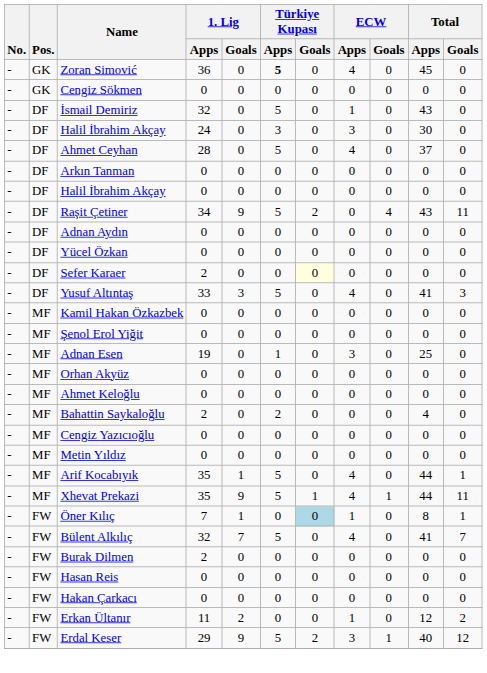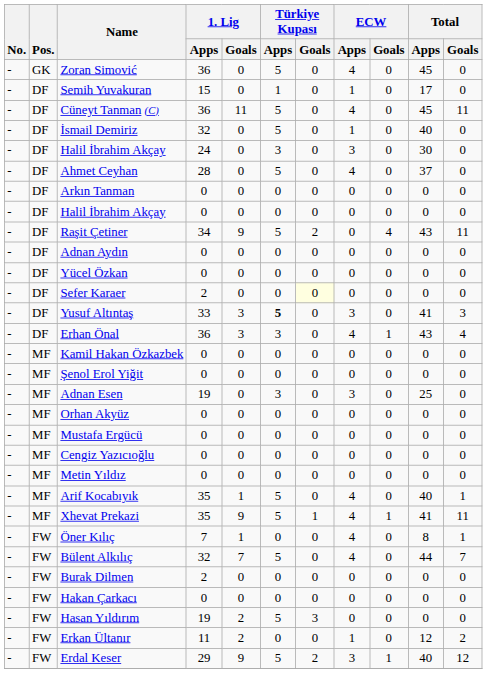 <table class="wikitable" style="text-align:center">
 <tr>
 <th rowspan="2" valign="bottom">No.</th>
 <th rowspan="2" valign="bottom">Pos.</th>
 <th rowspan="2">Name</th>
 <th colspan="2" width="85"><a href='#'>1. Lig</a></th>
 <th colspan="2" width="85"><a href='#'>Türkiye Kupası</a></th>
 <th colspan="2" width="85"><a href='#'>ECW</a></th>
 <th colspan="2" width="85">Total</th>
 </tr>
 <tr>
 <th>Apps</th>
 <th>Goals</th>
 <th>Apps</th>
 <th>Goals</th>
 <th>Apps</th>
 <th>Goals</th>
 <th>Apps</th>
 <th>Goals</th>
 </tr>
 <tr>
 <td align="left">-</td>
 <td align="left">GK</td>
 <td align="left"> <a href='#'>Zoran Simović</a></td>
 <td>36</td>
 <td>0</td>
-<td><strong>5</strong></td>
+<td>5</td>
 <td>0</td>
 <td>4</td>
 <td>0</td>
 <td>45</td>
 <td>0</td>
 </tr>
 <tr>
 <td align="left">-</td>
-<td align="left">GK</td>
-<td align="left"> <a href='#'>Cengiz Sökmen</a></td>
+<td align="left">DF</td>
+<td align="left"> <a href='#'>Semih Yuvakuran</a></td>
+<td>15</td>
 <td>0</td>
+<td>1</td>
 <td>0</td>
+<td>1</td>
 <td>0</td>
+<td>17</td>
 <td>0</td>
+</tr>
+<tr>
+<td align="left">-</td>
+<td align="left">DF</td>
+<td align="left"> <a href='#'>Cüneyt Tanman</a> <small><em><a href='#'>(C)</a></em></small></td>
+<td>36</td>
+<td>11</td>
+<td>5</td>
 <td>0</td>
+<td>4</td>
 <td>0</td>
-<td>0</td>
-<td>0</td>
+<td>45</td>
+<td>11</td>
 </tr>
 <tr>
 <td align="left">-</td>
 <td align="left">DF</td>
 <td align="left"> <a href='#'>İsmail Demiriz</a></td>
 <td>32</td>
 <td>0</td>
 <td>5</td>
 <td>0</td>
 <td>1</td>
 <td>0</td>
-<td>43</td>
+<td>40</td>
 <td>0</td>
 </tr>
 <tr>
 <td align="left">-</td>
 <td align="left">DF</td>
 <td align="left"> <a href='#'>Halil İbrahim Akçay</a></td>
 <td>24</td>
 <td>0</td>
 <td>3</td>
 <td>0</td>
 <td>3</td>
 <td>0</td>
 <td>30</td>
 <td>0</td>
 </tr>
 <tr>
 <td align="left">-</td>
 <td align="left">DF</td>
 <td align="left"> <a href='#'>Ahmet Ceyhan</a></td>
 <td>28</td>
 <td>0</td>
 <td>5</td>
 <td>0</td>
 <td>4</td>
 <td>0</td>
 <td>37</td>
 <td>0</td>
 </tr>
 <tr>
 <td align="left">-</td>
 <td align="left">DF</td>
 <td align="left"> <a href='#'>Arkın Tanman</a></td>
 <td>0</td>
 <td>0</td>
 <td>0</td>
 <td>0</td>
 <td>0</td>
 <td>0</td>
 <td>0</td>
 <td>0</td>
 </tr>
 <tr>
 <td align="left">-</td>
 <td align="left">DF</td>
 <td align="left"> <a href='#'>Halil İbrahim Akçay</a></td>
 <td>0</td>
 <td>0</td>
 <td>0</td>
 <td>0</td>
 <td>0</td>
 <td>0</td>
 <td>0</td>
 <td>0</td>
 </tr>
 <tr>
 <td align="left">-</td>
 <td align="left">DF</td>
 <td align="left"> <a href='#'>Raşit Çetiner</a></td>
 <td>34</td>
 <td>9</td>
 <td>5</td>
 <td>2</td>
 <td>0</td>
 <td>4</td>
 <td>43</td>
 <td>11</td>
 </tr>
 <tr>
 <td align="left">-</td>
 <td align="left">DF</td>
 <td align="left"> <a href='#'>Adnan Aydın</a></td>
 <td>0</td>
 <td>0</td>
 <td>0</td>
 <td>0</td>
 <td>0</td>
 <td>0</td>
 <td>0</td>
 <td>0</td>
 </tr>
 <tr>
 <td align="left">-</td>
 <td align="left">DF</td>
 <td align="left"> <a href='#'>Yücel Özkan</a></td>
 <td>0</td>
 <td>0</td>
 <td>0</td>
 <td>0</td>
 <td>0</td>
 <td>0</td>
 <td>0</td>
 <td>0</td>
 </tr>
 <tr>
 <td align="left">-</td>
 <td align="left">DF</td>
 <td align="left"> <a href='#'>Sefer Karaer</a></td>
 <td>2</td>
 <td>0</td>
 <td>0</td>
 <td style="background: lightyellow;">0</td>
 <td>0</td>
 <td>0</td>
 <td>0</td>
 <td>0</td>
 </tr>
 <tr>
 <td align="left">-</td>
 <td align="left">DF</td>
 <td align="left"> <a href='#'>Yusuf Altıntaş</a></td>
 <td>33</td>
 <td>3</td>
-<td>5</td>
+<td><strong>5</strong></td>
 <td>0</td>
-<td>4</td>
+<td>3</td>
 <td>0</td>
 <td>41</td>
 <td>3</td>
+</tr>
+<tr>
+<td align="left">-</td>
+<td align="left">DF</td>
+<td align="left"> <a href='#'>Erhan Önal</a></td>
+<td>36</td>
+<td>3</td>
+<td>3</td>
+<td>0</td>
+<td>4</td>
+<td>1</td>
+<td>43</td>
+<td>4</td>
 </tr>
 <tr>
 <td align="left">-</td>
 <td align="left">MF</td>
 <td align="left"> <a href='#'>Kamil Hakan Özkazbek</a></td>
 <td>0</td>
 <td>0</td>
 <td>0</td>
 <td>0</td>
 <td>0</td>
 <td>0</td>
 <td>0</td>
 <td>0</td>
 </tr>
 <tr>
 <td align="left">-</td>
 <td align="left">MF</td>
 <td align="left"> <a href='#'>Şenol Erol Yiğit</a></td>
 <td>0</td>
 <td>0</td>
 <td>0</td>
 <td>0</td>
 <td>0</td>
 <td>0</td>
 <td>0</td>
 <td>0</td>
 </tr>
 <tr>
 <td align="left">-</td>
 <td align="left">MF</td>
 <td align="left"> <a href='#'>Adnan Esen</a></td>
 <td>19</td>
 <td>0</td>
-<td>1</td>
+<td>3</td>
 <td>0</td>
 <td>3</td>
 <td>0</td>
 <td>25</td>
 <td>0</td>
 </tr>
 <tr>
 <td align="left">-</td>
 <td align="left">MF</td>
 <td align="left"> <a href='#'>Orhan Akyüz</a></td>
 <td>0</td>
 <td>0</td>
 <td>0</td>
 <td>0</td>
 <td>0</td>
 <td>0</td>
 <td>0</td>
 <td>0</td>
 </tr>
 <tr>
 <td align="left">-</td>
 <td align="left">MF</td>
-<td align="left"> <a href='#'>Ahmet Keloğlu</a></td>
+<td align="left"> <a href='#'>Mustafa Ergücü</a></td>
 <td>0</td>
 <td>0</td>
 <td>0</td>
 <td>0</td>
 <td>0</td>
 <td>0</td>
 <td>0</td>
-<td>0</td>
-</tr>
-<tr>
-<td align="left">-</td>
-<td align="left">MF</td>
-<td align="left"> <a href='#'>Bahattin Saykaloğlu</a></td>
-<td>2</td>
-<td>0</td>
-<td>2</td>
-<td>0</td>
-<td>0</td>
-<td>0</td>
-<td>4</td>
 <td>0</td>
 </tr>
 <tr>
 <td align="left">-</td>
 <td align="left">MF</td>
 <td align="left"> <a href='#'>Cengiz Yazıcıoğlu</a></td>
 <td>0</td>
 <td>0</td>
 <td>0</td>
 <td>0</td>
 <td>0</td>
 <td>0</td>
 <td>0</td>
 <td>0</td>
 </tr>
 <tr>
 <td align="left">-</td>
 <td align="left">MF</td>
 <td align="left"> <a href='#'>Metin Yıldız</a></td>
 <td>0</td>
 <td>0</td>
 <td>0</td>
 <td>0</td>
 <td>0</td>
 <td>0</td>
 <td>0</td>
 <td>0</td>
 </tr>
 <tr>
 <td align="left">-</td>
 <td align="left">MF</td>
 <td align="left"> <a href='#'>Arif Kocabıyık</a></td>
 <td>35</td>
 <td>1</td>
 <td>5</td>
 <td>0</td>
 <td>4</td>
 <td>0</td>
-<td>44</td>
+<td>40</td>
 <td>1</td>
 </tr>
 <tr>
 <td align="left">-</td>
 <td align="left">MF</td>
 <td align="left"> <a href='#'>Xhevat Prekazi</a></td>
 <td>35</td>
 <td>9</td>
 <td>5</td>
 <td>1</td>
 <td>4</td>
 <td>1</td>
-<td>44</td>
+<td>41</td>
 <td>11</td>
 </tr>
 <tr>
 <td align="left">-</td>
 <td align="left">FW</td>
 <td align="left"> <a href='#'>Öner Kılıç</a></td>
 <td>7</td>
 <td>1</td>
 <td>0</td>
-<td style="background: lightblue;">0</td>
-<td>1</td>
+<td>0</td>
+<td>4</td>
 <td>0</td>
 <td>8</td>
 <td>1</td>
 </tr>
 <tr>
 <td align="left">-</td>
 <td align="left">FW</td>
 <td align="left"> <a href='#'>Bülent Alkılıç</a></td>
 <td>32</td>
 <td>7</td>
 <td>5</td>
 <td>0</td>
 <td>4</td>
 <td>0</td>
-<td>41</td>
+<td>44</td>
 <td>7</td>
 </tr>
 <tr>
 <td align="left">-</td>
 <td align="left">FW</td>
 <td align="left"> <a href='#'>Burak Dilmen</a></td>
 <td>2</td>
 <td>0</td>
 <td>0</td>
 <td>0</td>
 <td>0</td>
 <td>0</td>
 <td>0</td>
 <td>0</td>
 </tr>
 <tr>
 <td align="left">-</td>
 <td align="left">FW</td>
-<td align="left"> <a href='#'>Hasan Reis</a></td>
+<td align="left"> <a href='#'>Hakan Çarkacı</a></td>
 <td>0</td>
 <td>0</td>
 <td>0</td>
 <td>0</td>
 <td>0</td>
 <td>0</td>
 <td>0</td>
 <td>0</td>
 </tr>
 <tr>
 <td align="left">-</td>
 <td align="left">FW</td>
-<td align="left"> <a href='#'>Hakan Çarkacı</a></td>
-<td>0</td>
-<td>0</td>
-<td>0</td>
-<td>0</td>
+<td align="left"> <a href='#'>Hasan Yıldırım</a></td>
+<td>19</td>
+<td>2</td>
+<td>5</td>
+<td>3</td>
 <td>0</td>
 <td>0</td>
 <td>0</td>
 <td>0</td>
 </tr>
 <tr>
 <td align="left">-</td>
 <td align="left">FW</td>
 <td align="left"> <a href='#'>Erkan Ültanır</a></td>
 <td>11</td>
 <td>2</td>
 <td>0</td>
 <td>0</td>
 <td>1</td>
 <td>0</td>
 <td>12</td>
 <td>2</td>
 </tr>
 <tr>
 <td align="left">-</td>
 <td align="left">FW</td>
 <td align="left"> <a href='#'>Erdal Keser</a></td>
 <td>29</td>
 <td>9</td>
 <td>5</td>
 <td>2</td>
 <td>3</td>
 <td>1</td>
 <td>40</td>
 <td>12</td>
 </tr>
 <tr>
 </tr>
 </table>
